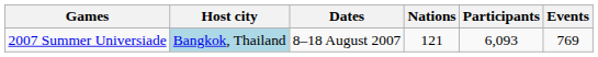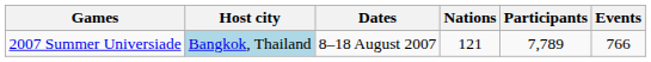 <table class="wikitable">
 <tr>
 <th>Games</th>
 <th>Host city</th>
 <th>Dates</th>
 <th>Nations</th>
 <th>Participants</th>
 <th>Events</th>
 </tr>
 <tr>
 <td><a href='#'>2007 Summer Universiade</a></td>
 <td style="background: lightblue;"><a href='#'>Bangkok</a>, Thailand</td>
 <td>8–18 August 2007</td>
 <td align=center>121</td>
-<td align=center>6,093</td>
-<td align=center>769</td>
+<td align=center>7,789</td>
+<td align=center>766</td>
 </tr>
 </table>
